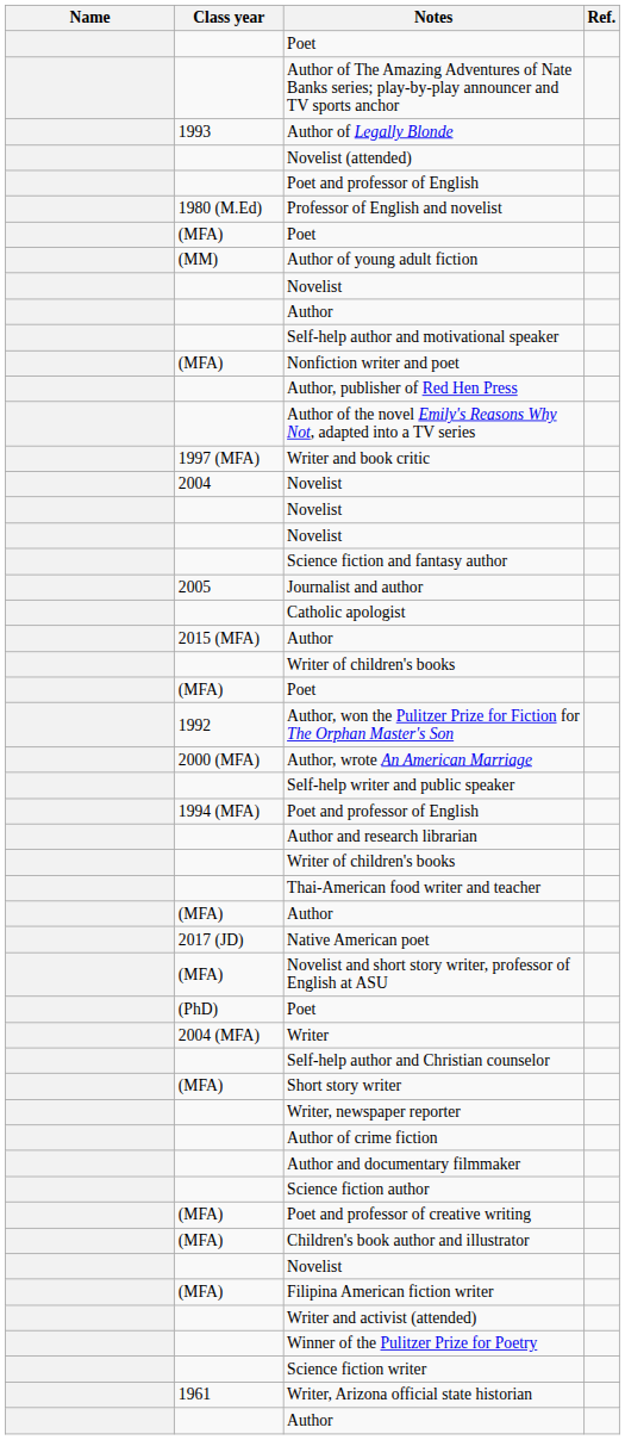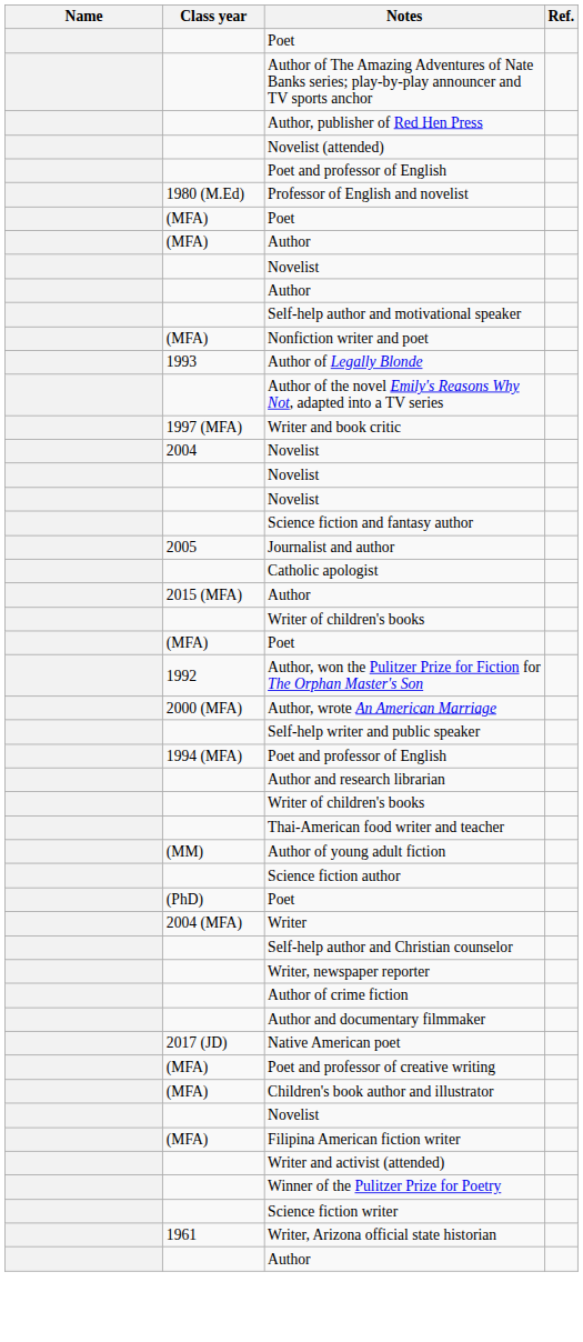 <table class="wikitable sortable">
 <tr>
 <th scope = "col" width="160">Name</th>
 <th scope = "col" width="100">Class year</th>
 <th scope = "col" width="*" class="unsortable">Notes</th>
 <th scope = "col" width="*" class="unsortable">Ref.</th>
 </tr>
 <tr>
 <th scope = "row"></th>
 <td></td>
 <td>Poet</td>
 <td></td>
 </tr>
 <tr>
 <th scope = "row"></th>
 <td></td>
 <td>Author of The Amazing Adventures of Nate Banks series; play-by-play announcer and TV sports anchor</td>
 <td></td>
 </tr>
 <tr>
 <th scope = "row"></th>
-<td>1993</td>
-<td>Author of <em><a href='#'>Legally Blonde</a></em></td>
+<td></td>
+<td>Author, publisher of <a href='#'>Red Hen Press</a></td>
 <td></td>
 </tr>
 <tr>
 <th scope = "row"></th>
 <td></td>
 <td>Novelist (attended)</td>
 <td></td>
 </tr>
 <tr>
 <th scope = "row"></th>
 <td></td>
 <td>Poet and professor of English</td>
 <td></td>
 </tr>
 <tr>
 <th scope = "row"></th>
 <td>1980 (M.Ed) </td>
 <td>Professor of English and novelist</td>
 <td></td>
 </tr>
 <tr>
 <th scope = "row"></th>
 <td>(MFA)</td>
 <td>Poet</td>
 <td></td>
 </tr>
 <tr>
 <th scope = "row"></th>
-<td>(MM)</td>
-<td>Author of young adult fiction</td>
+<td>(MFA)</td>
+<td>Author</td>
 <td></td>
 </tr>
 <tr>
 <th scope = "row"></th>
 <td></td>
 <td>Novelist</td>
 <td></td>
 </tr>
 <tr>
 <th scope = "row"></th>
 <td></td>
 <td>Author</td>
 <td></td>
 </tr>
 <tr>
 <th scope = "row"></th>
 <td></td>
 <td>Self-help author and motivational speaker</td>
 <td></td>
 </tr>
 <tr>
 <th scope = "row"></th>
 <td>(MFA)</td>
 <td>Nonfiction writer and poet</td>
 <td></td>
 </tr>
 <tr>
 <th scope = "row"></th>
-<td></td>
-<td>Author, publisher of <a href='#'>Red Hen Press</a></td>
+<td>1993</td>
+<td>Author of <em><a href='#'>Legally Blonde</a></em></td>
 <td></td>
 </tr>
 <tr>
 <th scope = "row"></th>
 <td></td>
 <td>Author of the novel <em><a href='#'>Emily's Reasons Why Not</a></em>, adapted into a TV series</td>
 <td></td>
 </tr>
 <tr>
 <th scope = "row"></th>
 <td>1997 (MFA)</td>
 <td>Writer and book critic</td>
 <td></td>
 </tr>
 <tr>
 <th scope = "row"></th>
 <td>2004</td>
 <td>Novelist</td>
 <td></td>
 </tr>
 <tr>
 <th scope = "row"></th>
 <td></td>
 <td>Novelist</td>
 <td></td>
 </tr>
 <tr>
 <th scope = "row"></th>
 <td></td>
 <td>Novelist</td>
 <td></td>
 </tr>
 <tr>
 <th scope = "row"></th>
 <td></td>
 <td>Science fiction and fantasy author</td>
 <td></td>
 </tr>
 <tr>
 <th scope = "row"></th>
 <td>2005</td>
 <td>Journalist and author</td>
 <td></td>
 </tr>
 <tr>
 <th scope = "row"></th>
 <td></td>
 <td>Catholic apologist</td>
 <td></td>
 </tr>
 <tr>
 <th scope = "row"></th>
 <td>2015 (MFA)</td>
 <td>Author</td>
 <td></td>
 </tr>
 <tr>
 <th scope = "row"></th>
 <td></td>
 <td>Writer of children's books</td>
 <td></td>
 </tr>
 <tr>
 <th scope = "row"></th>
 <td>(MFA)</td>
 <td>Poet</td>
 <td></td>
 </tr>
 <tr>
 <th scope = "row"></th>
 <td>1992</td>
 <td>Author, won the <a href='#'>Pulitzer Prize for Fiction</a> for <em><a href='#'>The Orphan Master's Son</a></em></td>
 <td></td>
 </tr>
 <tr>
 <th scope = "row"></th>
 <td>2000 (MFA)</td>
 <td>Author, wrote <em><a href='#'>An American Marriage</a></em></td>
 <td></td>
 </tr>
 <tr>
 <th scope = "row"></th>
 <td></td>
 <td>Self-help writer and public speaker</td>
 <td></td>
 </tr>
 <tr>
 <th scope = "row"></th>
 <td>1994 (MFA) </td>
 <td>Poet and professor of English</td>
 <td></td>
 </tr>
 <tr>
 <th scope = "row"></th>
 <td></td>
 <td>Author and research librarian</td>
 <td></td>
 </tr>
 <tr>
 <th scope = "row"></th>
 <td></td>
 <td>Writer of children's books</td>
 <td></td>
 </tr>
 <tr>
 <th scope = "row"></th>
 <td></td>
 <td>Thai-American food writer and teacher</td>
 <td></td>
 </tr>
 <tr>
 <th scope = "row"></th>
-<td>(MFA)</td>
-<td>Author</td>
+<td>(MM)</td>
+<td>Author of young adult fiction</td>
 <td></td>
 </tr>
 <tr>
 <th scope = "row"></th>
-<td>2017 (JD)</td>
-<td>Native American poet</td>
 <td></td>
-</tr>
-<tr>
-<th scope = "row"></th>
-<td>(MFA)</td>
-<td>Novelist and short story writer, professor of English at ASU</td>
+<td>Science fiction author</td>
 <td></td>
 </tr>
 <tr>
 <th scope = "row"></th>
 <td>(PhD)</td>
 <td>Poet</td>
 <td></td>
 </tr>
 <tr>
 <th scope = "row"></th>
 <td>2004 (MFA)</td>
 <td>Writer</td>
 <td></td>
 </tr>
 <tr>
 <th scope = "row"></th>
 <td></td>
 <td>Self-help author and Christian counselor</td>
 <td></td>
 </tr>
 <tr>
 <th scope = "row"></th>
-<td>(MFA)</td>
-<td>Short story writer</td>
-<td></td>
-</tr>
-<tr>
-<th scope = "row"></th>
 <td></td>
 <td>Writer, newspaper reporter</td>
 <td></td>
 </tr>
 <tr>
 <th scope = "row"></th>
 <td></td>
 <td>Author of crime fiction</td>
 <td></td>
 </tr>
 <tr>
 <th scope = "row"></th>
 <td></td>
 <td>Author and documentary filmmaker</td>
 <td></td>
 </tr>
 <tr>
 <th scope = "row"></th>
-<td></td>
-<td>Science fiction author</td>
+<td>2017 (JD)</td>
+<td>Native American poet</td>
 <td></td>
 </tr>
 <tr>
 <th scope = "row"></th>
 <td>(MFA)</td>
 <td>Poet and professor of creative writing</td>
 <td></td>
 </tr>
 <tr>
 <th scope = "row"></th>
 <td>(MFA)</td>
 <td>Children's book author and illustrator</td>
 <td></td>
 </tr>
 <tr>
 <th scope = "row"></th>
 <td></td>
 <td>Novelist</td>
 <td></td>
 </tr>
 <tr>
 <th scope = "row"></th>
 <td>(MFA)</td>
 <td>Filipina American fiction writer</td>
 <td></td>
 </tr>
 <tr>
 <th scope = "row"></th>
 <td></td>
 <td>Writer and activist (attended)</td>
 <td></td>
 </tr>
 <tr>
 <th scope = "row"></th>
 <td></td>
 <td>Winner of the <a href='#'>Pulitzer Prize for Poetry</a></td>
 <td></td>
 </tr>
 <tr>
 <th scope = "row"></th>
 <td></td>
 <td>Science fiction writer</td>
 <td></td>
 </tr>
 <tr>
 <th scope = "row"></th>
 <td>1961 </td>
 <td>Writer, Arizona official state historian</td>
 <td></td>
 </tr>
 <tr>
 <th scope = "row"></th>
 <td></td>
 <td>Author</td>
 <td></td>
 </tr>
 </table>
